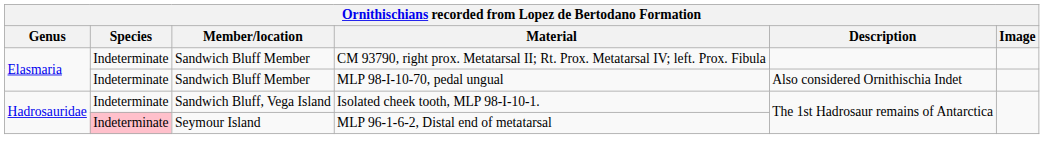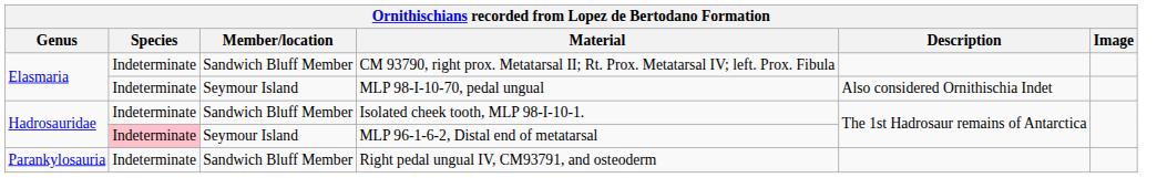 <table class="wikitable" align="center">
 <tr>
 <th colspan="6" align="center"><strong><a href='#'>Ornithischians</a></strong> recorded from Lopez de Bertodano Formation</th>
 </tr>
 <tr>
 <th>Genus</th>
 <th>Species</th>
 <th>Member/location</th>
 <th>Material</th>
 <th>Description</th>
 <th>Image</th>
 </tr>
 <tr>
 <td rowspan="2"><a href='#'>Elasmaria</a></td>
 <td>Indeterminate</td>
 <td>Sandwich Bluff Member</td>
 <td>CM 93790, right prox. Metatarsal II; Rt. Prox. Metatarsal IV; left. Prox. Fibula </td>
 <td></td>
 <td></td>
 </tr>
 <tr>
 <td>Indeterminate</td>
-<td>Sandwich Bluff Member</td>
+<td>Seymour Island</td>
 <td>MLP 98-I-10-70, pedal ungual</td>
 <td>Also considered Ornithischia Indet</td>
 <td></td>
 </tr>
 <tr>
 <td rowspan="2"><a href='#'>Hadrosauridae</a></td>
 <td>Indeterminate</td>
-<td>Sandwich Bluff, Vega Island</td>
+<td>Sandwich Bluff Member</td>
 <td>Isolated cheek tooth, MLP 98-I-10-1.</td>
 <td rowspan="2">The 1st Hadrosaur remains of Antarctica</td>
 <td rowspan="2"></td>
 </tr>
 <tr>
 <td style="background: pink;">Indeterminate</td>
 <td>Seymour Island</td>
 <td>MLP 96-1-6-2, Distal end of metatarsal</td>
 </tr>
+<tr>
+<td><a href='#'>Parankylosauria</a></td>
+<td>Indeterminate</td>
+<td>Sandwich Bluff Member</td>
+<td>Right pedal ungual IV, CM93791, and osteoderm</td>
+<td></td>
+<td></td>
+</tr>
 </table>
